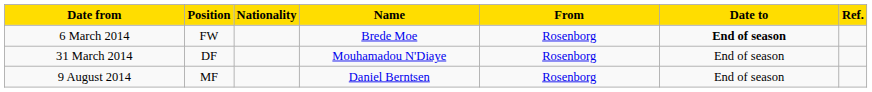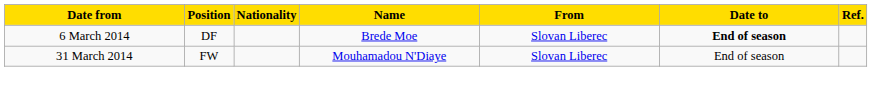 <table class="wikitable" style="text-align:center; font-size:90%; ">
 <tr>
 <th style="background:#FFDD00; color:black; width:200px;">Date from</th>
 <th style="background:#FFDD00; color:black; width:50px;">Position</th>
 <th style="background:#FFDD00; color:black; width:50px;">Nationality</th>
 <th style="background:#FFDD00; color:black; width:200px;">Name</th>
 <th style="background:#FFDD00; color:black; width:200px;">From</th>
 <th style="background:#FFDD00; color:black; width:200px;">Date to</th>
 <th style="background:#FFDD00; color:black; width:25;">Ref.</th>
 </tr>
 <tr>
 <td>6 March 2014</td>
-<td>FW</td>
+<td>DF</td>
 <td></td>
 <td><a href='#'>Brede Moe</a></td>
-<td><a href='#'>Rosenborg</a></td>
+<td><a href='#'>Slovan Liberec</a></td>
 <td><strong>End of season</strong></td>
 <td></td>
 </tr>
 <tr>
 <td>31 March 2014</td>
-<td>DF</td>
+<td>FW</td>
 <td></td>
 <td><a href='#'>Mouhamadou N'Diaye</a></td>
-<td><a href='#'>Rosenborg</a></td>
-<td>End of season</td>
-<td></td>
-</tr>
-<tr>
-<td>9 August 2014</td>
-<td>MF</td>
-<td></td>
-<td><a href='#'>Daniel Berntsen</a></td>
-<td><a href='#'>Rosenborg</a></td>
+<td><a href='#'>Slovan Liberec</a></td>
 <td>End of season</td>
 <td></td>
 </tr>
 </table>
